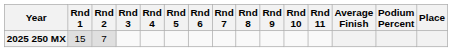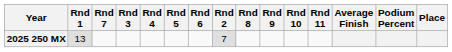 <table class="wikitable" style="font-size: 85%; text-align:center">
 <tr valign="top">
 <th valign="middle">Year</th>
 <th>Rnd<br>1</th>
-<th>Rnd<br>2</th>
+<th>Rnd<br>7</th>
 <th>Rnd<br>3</th>
 <th>Rnd<br>4</th>
 <th>Rnd<br>5</th>
 <th>Rnd<br>6</th>
-<th>Rnd<br>7</th>
+<th>Rnd<br>2</th>
 <th>Rnd<br>8</th>
 <th>Rnd<br>9</th>
 <th>Rnd<br>10</th>
 <th>Rnd<br>11</th>
 <th valign="middle">Average<br>Finish</th>
 <th valign="middle">Podium<br>Percent</th>
 <th valign="middle">Place</th>
 </tr>
 <tr>
 <th>2025 250 MX</th>
-<td style="background:#dfdfdf;">15</td>
-<td style="background:#dfdfdf;">7</td>
+<td style="background:#dfdfdf;">13</td>
 <td></td>
 <td></td>
 <td></td>
 <td></td>
 <td></td>
+<td style="background:#dfdfdf;">7</td>
 <td></td>
 <td></td>
 <td></td>
 <td></td>
 <th></th>
 <th></th>
 <th></th>
 </tr>
 </table>
